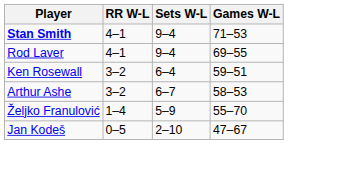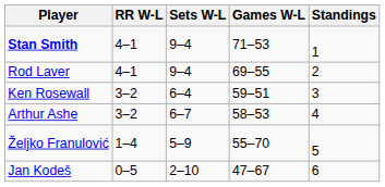 <table class="wikitable" border="1" style="font-size:90%">
 <tr>
 <th>Player</th>
 <th>RR W-L</th>
 <th>Sets W-L</th>
 <th>Games W-L</th>
+<th>Standings</th>
 </tr>
 <tr>
 <td> <strong><a href='#'>Stan Smith</a></strong></td>
 <td><div> 4–1 </div></td>
 <td><div> 9–4 </div></td>
 <td><div> 71–53 </div></td>
+<td><div><br>1 </div></td>
 </tr>
 <tr>
 <td> <a href='#'>Rod Laver</a></td>
 <td><div> 4–1 </div></td>
 <td><div> 9–4 </div></td>
 <td><div> 69–55 </div></td>
+<td><div> 2 </div></td>
 </tr>
 <tr>
 <td> <a href='#'>Ken Rosewall</a></td>
 <td><div> 3–2 </div></td>
 <td><div> 6–4 </div></td>
 <td><div> 59–51 </div></td>
+<td><div> 3 </div></td>
 </tr>
 <tr>
 <td> <a href='#'>Arthur Ashe</a></td>
 <td><div> 3–2 </div></td>
 <td><div> 6–7 </div></td>
 <td><div> 58–53 </div></td>
+<td><div> 4 </div></td>
 </tr>
 <tr>
 <td> <a href='#'>Željko Franulović</a></td>
 <td><div> 1–4 </div></td>
 <td><div> 5–9 </div></td>
 <td><div> 55–70 </div></td>
+<td><div><br>5 </div></td>
 </tr>
 <tr>
 <td> <a href='#'>Jan Kodeš</a></td>
 <td><div> 0–5 </div></td>
 <td><div> 2–10 </div></td>
 <td><div> 47–67 </div></td>
+<td><div> 6 </div></td>
 </tr>
 </table>
